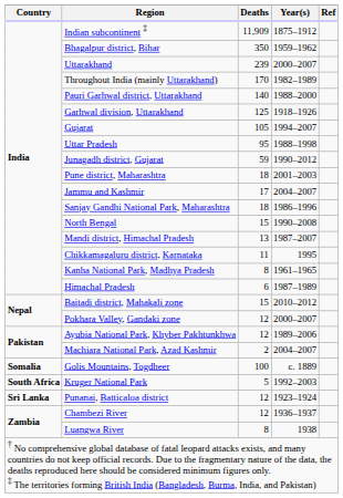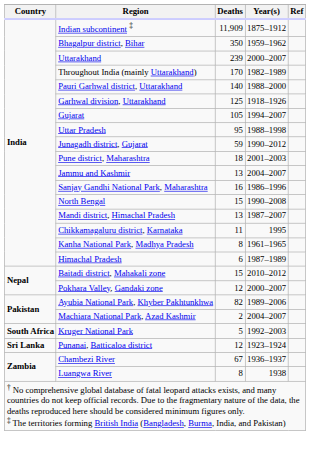 <table class="wikitable" style="width:auto%; float:right; clear:right; margin:0 0 0.5em 1em; text-align:left; font-size: 85%;">
 <tr>
 </tr>
 <tr style="border-bottom:3px solid #ccf;">
 <th scope="col">Country</th>
 <th scope="col">Region</th>
 <th scope="col">Deaths</th>
 <th scope="col">Year(s)</th>
 <th scope="col">Ref</th>
 </tr>
 <tr>
 <td rowspan=17><strong>India</strong></td>
 <td><a href='#'>Indian subcontinent</a> <sup>‡</sup></td>
 <td style="text-align:right;">11,909</td>
 <td style="text-align:right;">1875–1912</td>
 <td style="text-align:right;"></td>
 </tr>
 <tr>
 <td><a href='#'>Bhagalpur district</a>, <a href='#'>Bihar</a></td>
 <td style="text-align:right;">350</td>
 <td style="text-align:right;">1959–1962</td>
 <td style="text-align:right;"></td>
 </tr>
 <tr>
 <td><a href='#'>Uttarakhand</a></td>
 <td style="text-align:right;">239</td>
 <td style="text-align:right;">2000–2007</td>
 <td style="text-align:right;"></td>
 </tr>
 <tr>
 <td>Throughout India (mainly <a href='#'>Uttarakhand</a>)</td>
 <td style="text-align:right;">170</td>
 <td style="text-align:right;">1982–1989</td>
 <td style="text-align:right;"></td>
 </tr>
 <tr>
 <td><a href='#'>Pauri Garhwal district</a>, <a href='#'>Uttarakhand</a></td>
 <td style="text-align:right;">140</td>
 <td style="text-align:right;">1988–2000</td>
 <td style="text-align:right;"></td>
 </tr>
 <tr>
 <td><a href='#'>Garhwal division</a>, <a href='#'>Uttarakhand</a></td>
 <td style="text-align:right;">125</td>
 <td style="text-align:right;">1918–1926</td>
 <td style="text-align:right;"></td>
 </tr>
 <tr>
 <td><a href='#'>Gujarat</a></td>
 <td style="text-align:right;">105</td>
 <td style="text-align:right;">1994–2007</td>
 <td style="text-align:right;"></td>
 </tr>
 <tr>
 <td><a href='#'>Uttar Pradesh</a></td>
 <td style="text-align:right;">95</td>
 <td style="text-align:right;">1988–1998</td>
 <td style="text-align:right;"></td>
 </tr>
 <tr>
 <td><a href='#'>Junagadh district</a>, <a href='#'>Gujarat</a></td>
 <td style="text-align:right;">59</td>
 <td style="text-align:right;">1990–2012</td>
 <td style="text-align:right;"></td>
 </tr>
 <tr>
 <td><a href='#'>Pune district</a>, <a href='#'>Maharashtra</a></td>
 <td style="text-align:right;">18</td>
 <td style="text-align:right;">2001–2003</td>
 <td style="text-align:right;"></td>
 </tr>
 <tr>
 <td><a href='#'>Jammu and Kashmir</a></td>
-<td style="text-align:right;">17</td>
+<td style="text-align:right;">13</td>
 <td style="text-align:right;">2004–2007</td>
 <td style="text-align:right;"></td>
 </tr>
 <tr>
 <td><a href='#'>Sanjay Gandhi National Park</a>, <a href='#'>Maharashtra</a></td>
-<td style="text-align:right;">18</td>
+<td style="text-align:right;">16</td>
 <td style="text-align:right;">1986–1996</td>
 <td style="text-align:right;"></td>
 </tr>
 <tr>
 <td><a href='#'>North Bengal</a></td>
 <td style="text-align:right;">15</td>
 <td style="text-align:right;">1990–2008</td>
 <td style="text-align:right;"></td>
 </tr>
 <tr>
 <td><a href='#'>Mandi district</a>, <a href='#'>Himachal Pradesh</a></td>
 <td style="text-align:right;">13</td>
 <td style="text-align:right;">1987–2007</td>
 <td style="text-align:right;"></td>
 </tr>
 <tr>
 <td><a href='#'>Chikkamagaluru district</a>, <a href='#'>Karnataka</a></td>
 <td style="text-align:right;">11</td>
 <td style="text-align:right;">1995</td>
 <td style="text-align:right;"></td>
 </tr>
 <tr>
 <td><a href='#'>Kanha National Park</a>, <a href='#'>Madhya Pradesh</a></td>
 <td style="text-align:right;">8</td>
 <td style="text-align:right;">1961–1965</td>
 <td style="text-align:right;"></td>
 </tr>
 <tr>
 <td><a href='#'>Himachal Pradesh</a></td>
 <td style="text-align:right;">6</td>
 <td style="text-align:right;">1987–1989</td>
 <td style="text-align:right;"></td>
 </tr>
 <tr>
 <td rowspan=2><strong>Nepal</strong></td>
 <td><a href='#'>Baitadi district</a>, <a href='#'>Mahakali zone</a></td>
 <td style="text-align:right;">15</td>
 <td style="text-align:right;">2010–2012</td>
 <td style="text-align:right;"></td>
 </tr>
 <tr>
 <td><a href='#'>Pokhara Valley</a>, <a href='#'>Gandaki zone</a></td>
 <td style="text-align:right;">12</td>
 <td style="text-align:right;">2000–2007</td>
 <td style="text-align:right;"></td>
 </tr>
 <tr>
 <td rowspan=2><strong>Pakistan</strong></td>
 <td><a href='#'>Ayubia National Park</a>, <a href='#'>Khyber Pakhtunkhwa</a></td>
-<td style="text-align:right;">12</td>
+<td style="text-align:right;">82</td>
 <td style="text-align:right;">1989–2006</td>
 <td style="text-align:right;"></td>
 </tr>
 <tr>
 <td><a href='#'>Machiara National Park</a>, <a href='#'>Azad Kashmir</a></td>
 <td style="text-align:right;">2</td>
 <td style="text-align:right;">2004–2007</td>
-<td style="text-align:right;"></td>
-</tr>
-<tr>
-<td><strong>Somalia</strong></td>
-<td><a href='#'>Golis Mountains</a>, <a href='#'>Togdheer</a></td>
-<td style="text-align:right;">100</td>
-<td style="text-align:right;">c. 1889</td>
 <td style="text-align:right;"></td>
 </tr>
 <tr>
 <td><strong>South Africa</strong></td>
 <td><a href='#'>Kruger National Park</a></td>
 <td style="text-align:right;">5</td>
 <td style="text-align:right;">1992–2003</td>
 <td style="text-align:right;"></td>
 </tr>
 <tr>
 <td><strong>Sri Lanka</strong></td>
 <td><a href='#'>Punanai</a>, <a href='#'>Batticaloa district</a></td>
 <td style="text-align:right;">12</td>
 <td style="text-align:right;">1923–1924</td>
 <td style="text-align:right;"></td>
 </tr>
 <tr>
 <td rowspan=2><strong>Zambia</strong></td>
 <td><a href='#'>Chambezi River</a></td>
-<td style="text-align:right;">12</td>
+<td style="text-align:right;">67</td>
 <td style="text-align:right;">1936–1937</td>
 <td style="text-align:right;"></td>
 </tr>
 <tr>
 <td><a href='#'>Luangwa River</a></td>
 <td style="text-align:right;">8</td>
 <td style="text-align:right;">1938</td>
 <td style="text-align:right;"></td>
 </tr>
 <tr>
 <td colspan="5" style="width:382px;"><sup>†</sup> No comprehensive global database of fatal leopard attacks exists, and many countries do not keep official records. Due to the fragmentary nature of the data, the deaths reproduced here should be considered minimum figures only.<br><sup>‡</sup> The territories forming <a href='#'>British India</a> (<a href='#'>Bangladesh</a>, <a href='#'>Burma</a>, India, and Pakistan)</td>
 </tr>
 </table>
